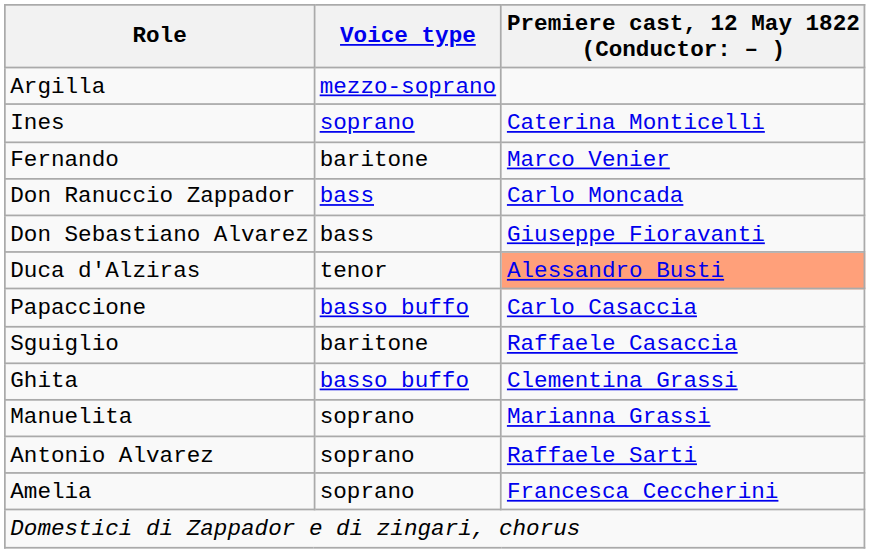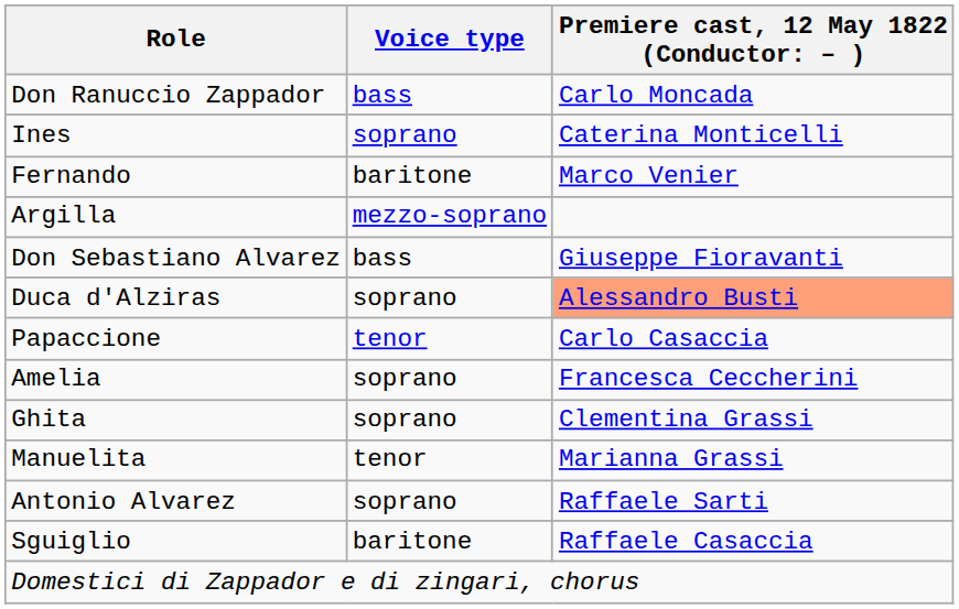 <table class="wikitable">
 <tr>
 <th>Role</th>
 <th><a href='#'>Voice type</a></th>
 <th>Premiere cast, 12 May 1822<br>(Conductor: – )</th>
 </tr>
 <tr>
-<td>Argilla</td>
-<td><a href='#'>mezzo-soprano</a></td>
-<td></td>
+<td>Don Ranuccio Zappador</td>
+<td><a href='#'>bass</a></td>
+<td><a href='#'>Carlo Moncada</a></td>
 </tr>
 <tr>
 <td>Ines</td>
 <td><a href='#'>soprano</a></td>
 <td><a href='#'>Caterina Monticelli</a></td>
 </tr>
 <tr>
 <td>Fernando</td>
 <td>baritone</td>
 <td><a href='#'>Marco Venier</a></td>
 </tr>
 <tr>
-<td>Don Ranuccio Zappador</td>
-<td><a href='#'>bass</a></td>
-<td><a href='#'>Carlo Moncada</a></td>
+<td>Argilla</td>
+<td><a href='#'>mezzo-soprano</a></td>
+<td></td>
 </tr>
 <tr>
 <td>Don Sebastiano Alvarez</td>
 <td>bass</td>
 <td><a href='#'>Giuseppe Fioravanti</a></td>
 </tr>
 <tr>
 <td>Duca d'Alziras</td>
-<td>tenor</td>
+<td>soprano</td>
 <td style="background: lightsalmon;"><a href='#'>Alessandro Busti</a></td>
 </tr>
 <tr>
 <td>Papaccione</td>
-<td><a href='#'>basso buffo</a></td>
+<td><a href='#'>tenor</a></td>
 <td><a href='#'>Carlo Casaccia</a></td>
 </tr>
 <tr>
-<td>Sguiglio</td>
-<td>baritone</td>
-<td><a href='#'>Raffaele Casaccia</a></td>
+<td>Amelia</td>
+<td>soprano</td>
+<td><a href='#'>Francesca Ceccherini</a></td>
 </tr>
 <tr>
 <td>Ghita</td>
-<td><a href='#'>basso buffo</a></td>
+<td>soprano</td>
 <td><a href='#'>Clementina Grassi</a></td>
 </tr>
 <tr>
 <td>Manuelita</td>
-<td>soprano</td>
+<td>tenor</td>
 <td><a href='#'>Marianna Grassi</a></td>
 </tr>
 <tr>
 <td>Antonio Alvarez</td>
 <td>soprano</td>
 <td><a href='#'>Raffaele Sarti</a></td>
 </tr>
 <tr>
-<td>Amelia</td>
-<td>soprano</td>
-<td><a href='#'>Francesca Ceccherini</a></td>
+<td>Sguiglio</td>
+<td>baritone</td>
+<td><a href='#'>Raffaele Casaccia</a></td>
 </tr>
 <tr>
 <td colspan="3"><em>Domestici di Zappador e di zingari, chorus</em></td>
 </tr>
 </table>
